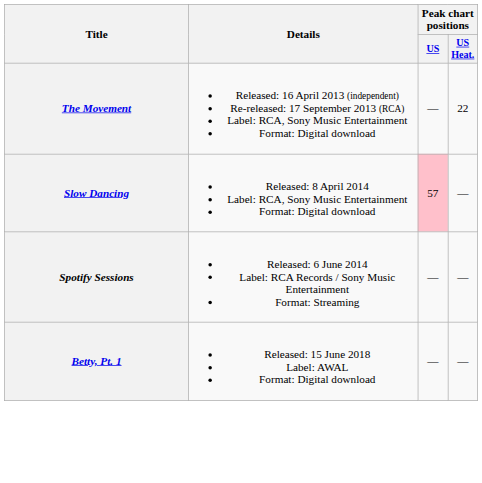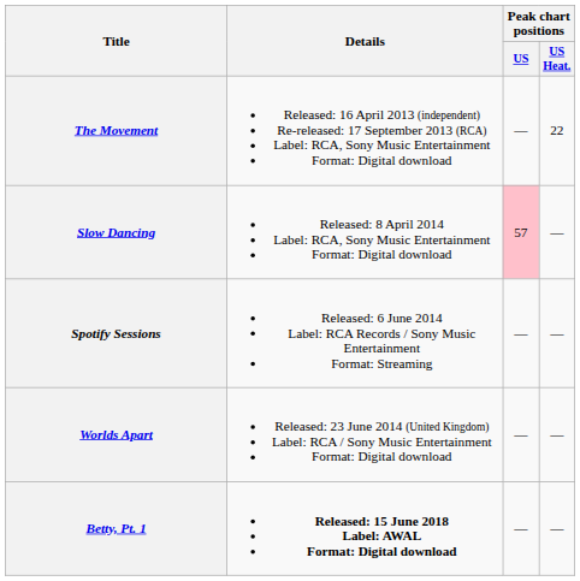 <table class="wikitable plainrowheaders" style="text-align:center;" border="1">
 <tr>
 <th scope="col" rowspan="2" style="width:16em;">Title</th>
 <th scope="col" rowspan="2" style="width:20em;">Details</th>
 <th scope="col" colspan="2">Peak chart positions</th>
 </tr>
 <tr>
 <th scope="col" style="width:2.5em;font-size:90%;"><a href='#'>US</a><br></th>
 <th scope="col" style="width:2.5em;font-size:90%;"><a href='#'>US Heat.</a><br></th>
 </tr>
 <tr>
 <th scope="row"><em><a href='#'>The Movement</a></em></th>
 <td><br><ul><li>Released: 16 April 2013 <small>(independent)</small></li><li>Re-released: 17 September 2013 <small>(RCA)</small></li><li>Label: RCA, Sony Music Entertainment</li><li>Format: Digital download</li></ul></td>
 <td>—</td>
 <td>22</td>
 </tr>
 <tr>
 <th scope="row"><em><a href='#'>Slow Dancing</a></em></th>
 <td><br><ul><li>Released: 8 April 2014</li><li>Label: RCA, Sony Music Entertainment</li><li>Format: Digital download</li></ul></td>
 <td style="background: pink;">57</td>
 <td>—</td>
 </tr>
 <tr>
 <th scope="row"><em>Spotify Sessions</em></th>
 <td><br><ul><li>Released: 6 June 2014</li><li>Label: RCA Records / Sony Music Entertainment</li><li>Format: Streaming</li></ul></td>
 <td>—</td>
 <td>—</td>
 </tr>
 <tr>
+<th scope="row"><em><a href='#'>Worlds Apart</a></em></th>
+<td><br><ul><li>Released: 23 June 2014 <small>(United Kingdom)</small></li><li>Label: RCA / Sony Music Entertainment</li><li>Format: Digital download</li></ul></td>
+<td>—</td>
+<td>—</td>
+</tr>
+<tr>
 <th scope="row"><em><a href='#'>Betty, Pt. 1</a></em></th>
-<td><br><ul><li>Released: 15 June 2018</li><li>Label: AWAL</li><li>Format: Digital download</li></ul></td>
+<td><strong><br><ul><li>Released: 15 June 2018</li><li>Label: AWAL</li><li>Format: Digital download</li></ul></strong></td>
 <td>—</td>
 <td>—</td>
 </tr>
 </table>
